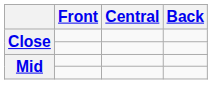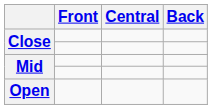 <table class="wikitable">
 <tr>
 <th></th>
 <th><a href='#'>Front</a></th>
 <th><a href='#'>Central</a></th>
 <th><a href='#'>Back</a></th>
 </tr>
 <tr align="center">
 <th rowspan="2"><a href='#'>Close</a></th>
 <td></td>
 <td></td>
 <td></td>
 </tr>
 <tr align="center">
 <td></td>
 <td></td>
 <td></td>
 </tr>
 <tr align="center">
 <th rowspan="2"><a href='#'>Mid</a></th>
 <td></td>
 <td></td>
 <td></td>
 </tr>
 <tr align="center">
 <td></td>
 <td></td>
 <td></td>
 </tr>
+<tr align="center">
+<th><a href='#'>Open</a></th>
+<td></td>
+<td></td>
+<td></td>
+</tr>
 </table>
